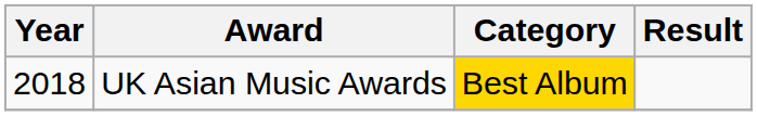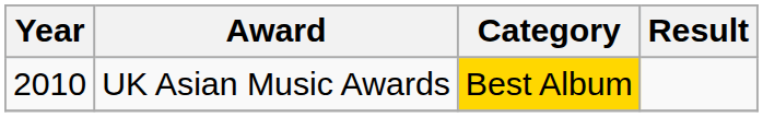 <table class="wikitable sortable">
 <tr style="background:#b0c4de; text-align:center;">
 <th>Year</th>
 <th>Award</th>
 <th>Category</th>
 <th>Result</th>
 </tr>
 <tr>
-<td rowspan="1">2018</td>
+<td rowspan="1">2010</td>
 <td>UK Asian Music Awards</td>
 <td style="background: gold;">Best Album</td>
 <td></td>
 </tr>
 <tr>
 </tr>
 </table>
